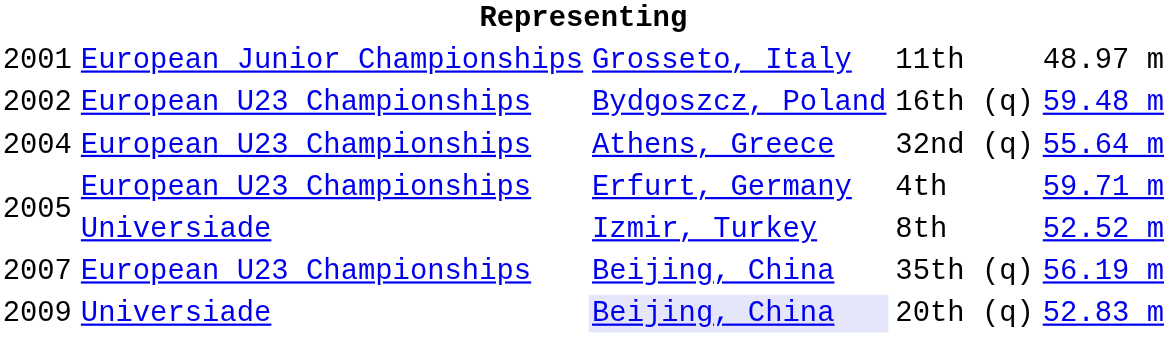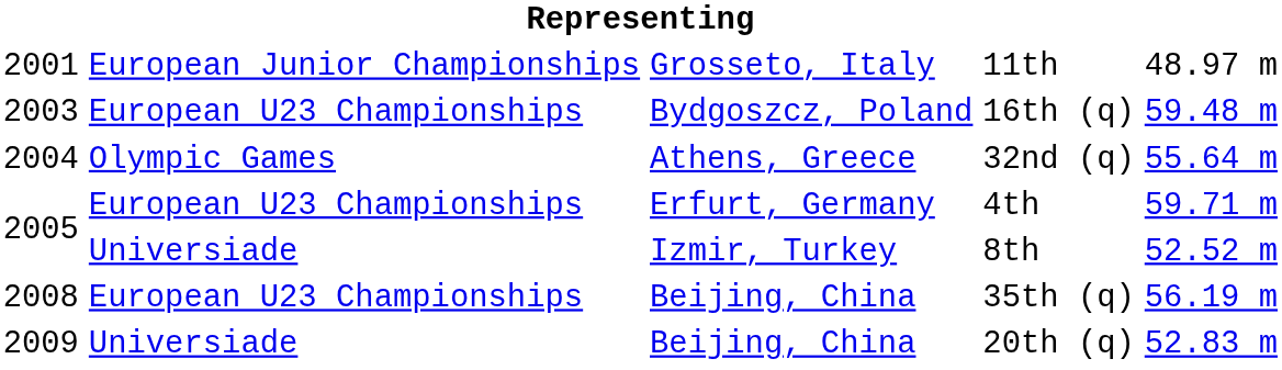 <table>
 <tr>
 <th colspan="5">Representing </th>
 </tr>
 <tr>
 <td>2001</td>
 <td><a href='#'>European Junior Championships</a></td>
 <td><a href='#'>Grosseto, Italy</a></td>
 <td>11th</td>
 <td>48.97 m</td>
 </tr>
 <tr>
-<td>2002</td>
+<td>2003</td>
 <td><a href='#'>European U23 Championships</a></td>
 <td><a href='#'>Bydgoszcz, Poland</a></td>
 <td>16th (q)</td>
 <td><a href='#'>59.48 m</a></td>
 </tr>
 <tr>
 <td>2004</td>
-<td><a href='#'>European U23 Championships</a></td>
+<td><a href='#'>Olympic Games</a></td>
 <td><a href='#'>Athens, Greece</a></td>
 <td>32nd (q)</td>
 <td><a href='#'>55.64 m</a></td>
 </tr>
 <tr>
 <td rowspan=2>2005</td>
 <td><a href='#'>European U23 Championships</a></td>
 <td><a href='#'>Erfurt, Germany</a></td>
 <td>4th</td>
 <td><a href='#'>59.71 m</a></td>
 </tr>
 <tr>
 <td><a href='#'>Universiade</a></td>
 <td><a href='#'>Izmir, Turkey</a></td>
 <td>8th</td>
 <td><a href='#'>52.52 m</a></td>
 </tr>
 <tr>
-<td>2007</td>
+<td>2008</td>
 <td><a href='#'>European U23 Championships</a></td>
 <td><a href='#'>Beijing, China</a></td>
 <td>35th (q)</td>
 <td><a href='#'>56.19 m</a></td>
 </tr>
 <tr>
 <td>2009</td>
 <td><a href='#'>Universiade</a></td>
-<td style="background: lavender;"><a href='#'>Beijing, China</a></td>
+<td><a href='#'>Beijing, China</a></td>
 <td>20th (q)</td>
 <td><a href='#'>52.83 m</a></td>
 </tr>
 </table>
